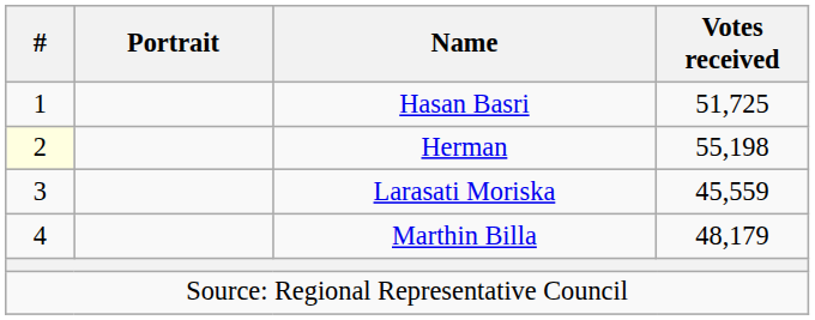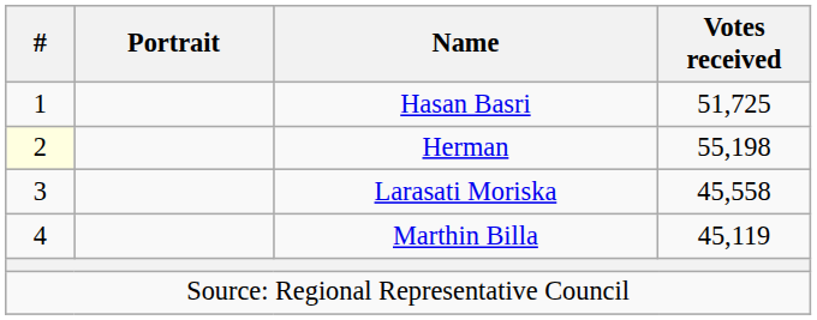 <table class="wikitable sortable" style="text-align:center; font-size: 0.9em;">
 <tr>
 <th width="30">#</th>
 <th width="100">Portrait</th>
 <th width="200">Name</th>
 <th width="75">Votes received</th>
 </tr>
 <tr>
 <td>1</td>
 <td></td>
 <td><a href='#'>Hasan Basri</a></td>
 <td>51,725</td>
 </tr>
 <tr>
 <td style="background: lightyellow;">2</td>
 <td></td>
 <td><a href='#'>Herman</a></td>
 <td>55,198</td>
 </tr>
 <tr>
 <td>3</td>
 <td></td>
 <td><a href='#'>Larasati Moriska</a></td>
-<td>45,559</td>
+<td>45,558</td>
 </tr>
 <tr>
 <td>4</td>
 <td></td>
 <td><a href='#'>Marthin Billa</a></td>
-<td>48,179</td>
+<td>45,119</td>
 </tr>
 <tr>
 <th colspan="8"></th>
 </tr>
 <tr>
 <td colspan="8">Source: Regional Representative Council</td>
 </tr>
 </table>
